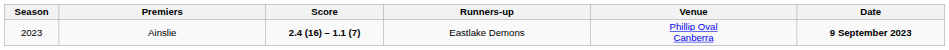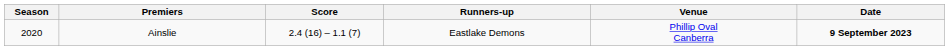 <table class="wikitable sortable" style="text-align:center;">
 <tr>
 <th width="3%">Season</th>
 <th width="14%">Premiers</th>
 <th width="8%">Score</th>
 <th width="14%">Runners-up</th>
 <th width="14%">Venue</th>
 <th width="10%">Date</th>
 </tr>
 <tr>
-<td>2023</td>
+<td>2020</td>
 <td> Ainslie</td>
-<td><strong>2.4 (16) – 1.1 (7)</strong></td>
+<td>2.4 (16) – 1.1 (7)</td>
 <td> Eastlake Demons</td>
 <td><a href='#'>Phillip Oval</a><br><a href='#'>Canberra</a></td>
 <td><strong>9 September 2023</strong></td>
 </tr>
 </table>
